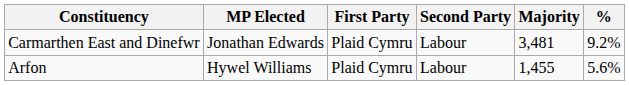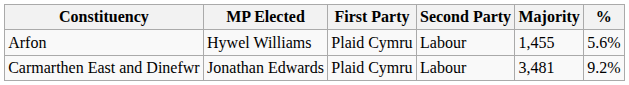 <table class="wikitable sortable">
 <tr>
 <th>Constituency</th>
 <th>MP Elected</th>
 <th>First Party</th>
 <th>Second Party</th>
 <th>Majority</th>
 <th>%</th>
 </tr>
 <tr>
+<td>Arfon</td>
+<td>Hywel Williams</td>
+<td>Plaid Cymru</td>
+<td>Labour</td>
+<td>1,455</td>
+<td>5.6%</td>
+</tr>
+<tr>
 <td>Carmarthen East and Dinefwr</td>
 <td>Jonathan Edwards</td>
 <td>Plaid Cymru</td>
 <td>Labour</td>
 <td>3,481</td>
 <td>9.2%</td>
 </tr>
-<tr>
-<td>Arfon</td>
-<td>Hywel Williams</td>
-<td>Plaid Cymru</td>
-<td>Labour</td>
-<td>1,455</td>
-<td>5.6%</td>
-</tr>
 </table>
